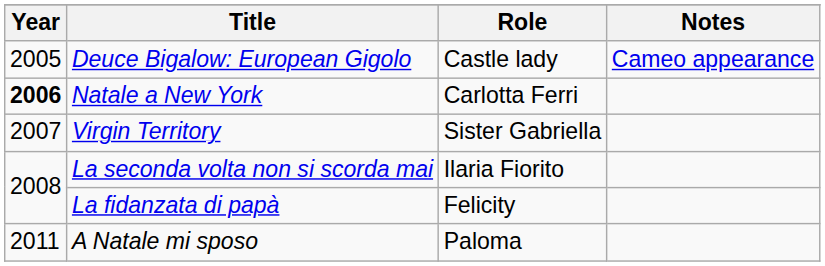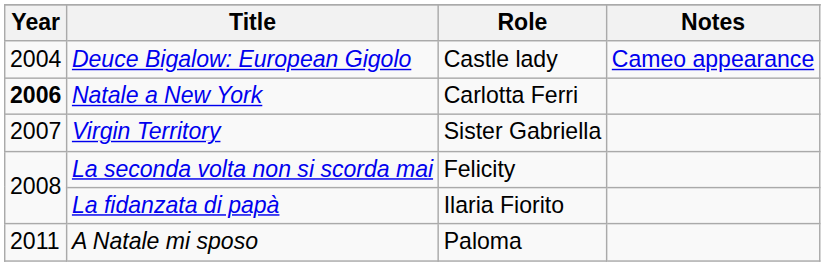 <table class="wikitable">
 <tr>
 </tr>
 <tr>
 <th>Year</th>
 <th>Title</th>
 <th>Role</th>
 <th>Notes</th>
 </tr>
 <tr>
-<td>2005</td>
+<td>2004</td>
 <td><em><a href='#'>Deuce Bigalow: European Gigolo</a></em></td>
 <td>Castle lady</td>
 <td><a href='#'>Cameo appearance</a></td>
 </tr>
 <tr>
 <td><strong>2006</strong></td>
 <td><em><a href='#'>Natale a New York</a></em></td>
 <td>Carlotta Ferri</td>
 <td></td>
 </tr>
 <tr>
 <td>2007</td>
 <td><em><a href='#'>Virgin Territory</a></em></td>
 <td>Sister Gabriella</td>
 <td></td>
 </tr>
 <tr>
 <td rowspan="2">2008</td>
 <td><em><a href='#'>La seconda volta non si scorda mai</a></em></td>
-<td>Ilaria Fiorito</td>
+<td>Felicity</td>
 <td></td>
 </tr>
 <tr>
 <td><em><a href='#'>La fidanzata di papà</a></em></td>
-<td>Felicity</td>
+<td>Ilaria Fiorito</td>
 <td></td>
 </tr>
 <tr>
 <td>2011</td>
 <td><em>A Natale mi sposo</em></td>
 <td>Paloma</td>
 <td></td>
 </tr>
 </table>
